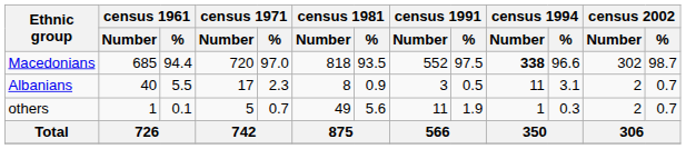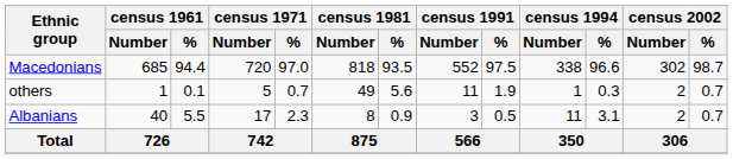 <table class="wikitable">
 <tr>
 <th rowspan="2">Ethnic<br>group</th>
 <th colspan="2">census 1961</th>
 <th colspan="2">census 1971</th>
 <th colspan="2">census 1981</th>
 <th colspan="2">census 1991</th>
 <th colspan="2">census 1994</th>
 <th colspan="2">census 2002</th>
 </tr>
 <tr bgcolor="#e0e0e0">
 <th>Number</th>
 <th>%</th>
 <th>Number</th>
 <th>%</th>
 <th>Number</th>
 <th>%</th>
 <th>Number</th>
 <th>%</th>
 <th>Number</th>
 <th>%</th>
 <th>Number</th>
 <th>%</th>
 </tr>
 <tr>
 <td><a href='#'>Macedonians</a></td>
 <td align="right">685</td>
 <td align="right">94.4</td>
 <td align="right">720</td>
 <td align="right">97.0</td>
 <td align="right">818</td>
 <td align="right">93.5</td>
 <td align="right">552</td>
 <td align="right">97.5</td>
-<td align="right"><strong>338</strong></td>
+<td align="right">338</td>
 <td align="right">96.6</td>
 <td align="right">302</td>
 <td align="right">98.7</td>
+</tr>
+<tr>
+<td>others</td>
+<td align="right">1</td>
+<td align="right">0.1</td>
+<td align="right">5</td>
+<td align="right">0.7</td>
+<td align="right">49</td>
+<td align="right">5.6</td>
+<td align="right">11</td>
+<td align="right">1.9</td>
+<td align="right">1</td>
+<td align="right">0.3</td>
+<td align="right">2</td>
+<td align="right">0.7</td>
 </tr>
 <tr>
 <td><a href='#'>Albanians</a></td>
 <td align="right">40</td>
 <td align="right">5.5</td>
 <td align="right">17</td>
 <td align="right">2.3</td>
 <td align="right">8</td>
 <td align="right">0.9</td>
 <td align="right">3</td>
 <td align="right">0.5</td>
 <td align="right">11</td>
 <td align="right">3.1</td>
 <td align="right">2</td>
 <td align="right">0.7</td>
 </tr>
-<tr>
-<td>others</td>
-<td align="right">1</td>
-<td align="right">0.1</td>
-<td align="right">5</td>
-<td align="right">0.7</td>
-<td align="right">49</td>
-<td align="right">5.6</td>
-<td align="right">11</td>
-<td align="right">1.9</td>
-<td align="right">1</td>
-<td align="right">0.3</td>
-<td align="right">2</td>
-<td align="right">0.7</td>
-</tr>
 <tr bgcolor="#e0e0e0">
 <th align="left">Total</th>
 <th colspan="2">726</th>
 <th colspan="2">742</th>
 <th colspan="2">875</th>
 <th colspan="2">566</th>
 <th colspan="2">350</th>
 <th colspan="2">306</th>
 </tr>
 <tr>
 </tr>
 </table>
